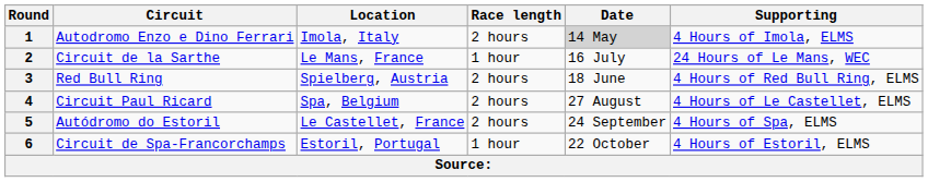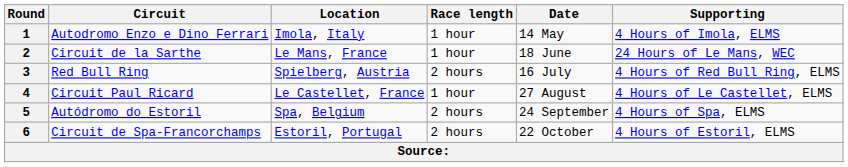 <table class="wikitable" style="font-size: 85%;">
 <tr>
 <th>Round</th>
 <th>Circuit</th>
 <th>Location</th>
 <th>Race length</th>
 <th>Date</th>
 <th>Supporting</th>
 </tr>
 <tr>
 <th>1</th>
 <td> <a href='#'>Autodromo Enzo e Dino Ferrari</a></td>
 <td><a href='#'>Imola</a>, <a href='#'>Italy</a></td>
-<td>2 hours</td>
-<td style="background: lightgrey;">14 May</td>
+<td>1 hour</td>
+<td>14 May</td>
 <td><a href='#'>4 Hours of Imola</a>, <a href='#'>ELMS</a></td>
 </tr>
 <tr>
 <th>2</th>
 <td> <a href='#'>Circuit de la Sarthe</a></td>
 <td><a href='#'>Le Mans</a>, <a href='#'>France</a></td>
 <td>1 hour</td>
-<td>16 July</td>
+<td>18 June</td>
 <td><a href='#'>24 Hours of Le Mans</a>, <a href='#'>WEC</a></td>
 </tr>
 <tr>
 <th>3</th>
 <td> <a href='#'>Red Bull Ring</a></td>
 <td><a href='#'>Spielberg</a>, <a href='#'>Austria</a></td>
 <td>2 hours</td>
-<td>18 June</td>
+<td>16 July</td>
 <td><a href='#'>4 Hours of Red Bull Ring</a>, ELMS</td>
 </tr>
 <tr>
 <th>4</th>
 <td> <a href='#'>Circuit Paul Ricard</a></td>
-<td><a href='#'>Spa</a>, <a href='#'>Belgium</a></td>
-<td>2 hours</td>
+<td><a href='#'>Le Castellet</a>, <a href='#'>France</a></td>
+<td>1 hour</td>
 <td>27 August</td>
 <td><a href='#'>4 Hours of Le Castellet</a>, ELMS</td>
 </tr>
 <tr>
 <th>5</th>
 <td> <a href='#'>Autódromo do Estoril</a></td>
-<td><a href='#'>Le Castellet</a>, <a href='#'>France</a></td>
+<td><a href='#'>Spa</a>, <a href='#'>Belgium</a></td>
 <td>2 hours</td>
 <td>24 September</td>
 <td><a href='#'>4 Hours of Spa</a>, ELMS</td>
 </tr>
 <tr>
 <th>6</th>
 <td> <a href='#'>Circuit de Spa-Francorchamps</a></td>
 <td><a href='#'>Estoril</a>, <a href='#'>Portugal</a></td>
-<td>1 hour</td>
+<td>2 hours</td>
 <td>22 October</td>
 <td><a href='#'>4 Hours of Estoril</a>, ELMS</td>
 </tr>
 <tr>
 <th colspan=6>Source: </th>
 </tr>
 </table>
